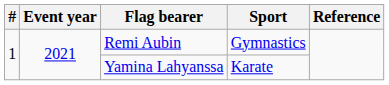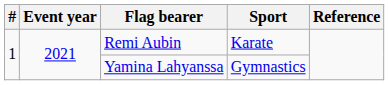 <table class="wikitable sortable">
 <tr>
 <th>#</th>
 <th>Event year</th>
 <th>Flag bearer</th>
 <th>Sport</th>
 <th>Reference</th>
 </tr>
 <tr>
 <td rowspan=2>1</td>
 <td rowspan=2 align=center><a href='#'>2021</a></td>
 <td><a href='#'>Remi Aubin</a></td>
-<td><a href='#'>Gymnastics</a></td>
+<td><a href='#'>Karate</a></td>
 <td rowspan=2></td>
 </tr>
 <tr>
 <td><a href='#'>Yamina Lahyanssa</a></td>
-<td><a href='#'>Karate</a></td>
+<td><a href='#'>Gymnastics</a></td>
 </tr>
 </table>
